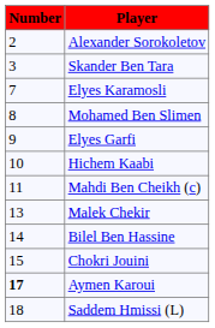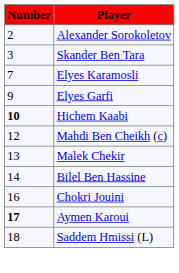 <table bgcolor="#f7f8ff" cellpadding="3" cellspacing="0" border="1" style="font-size: 95%; border: gray solid 1px; border-collapse: collapse;">
 <tr bgcolor="#ff0000">
 <td align=center><strong>Number</strong></td>
 <td align=center><strong>Player</strong></td>
 </tr>
 <tr align="left">
 <td>2</td>
 <td> <a href='#'>Alexander Sorokoletov</a></td>
 </tr>
 <tr align="left">
 <td>3</td>
 <td> <a href='#'>Skander Ben Tara</a></td>
 </tr>
 <tr align="left">
 <td>7</td>
 <td> <a href='#'>Elyes Karamosli</a></td>
 </tr>
 <tr align="left">
-<td>8</td>
-<td> <a href='#'>Mohamed Ben Slimen</a></td>
-</tr>
-<tr align="left">
 <td>9</td>
 <td> <a href='#'>Elyes Garfi</a></td>
 </tr>
 <tr align="left">
-<td>10</td>
+<td><strong>10</strong></td>
 <td> <a href='#'>Hichem Kaabi</a></td>
 </tr>
 <tr align="left">
-<td>11</td>
+<td>12</td>
 <td> <a href='#'>Mahdi Ben Cheikh</a> (<a href='#'>c</a>)</td>
 </tr>
 <tr align="left">
 <td>13</td>
 <td> <a href='#'>Malek Chekir</a></td>
 </tr>
 <tr align="left">
 <td>14</td>
 <td> <a href='#'>Bilel Ben Hassine</a></td>
 </tr>
 <tr align="left">
-<td>15</td>
+<td>16</td>
 <td> <a href='#'>Chokri Jouini</a></td>
 </tr>
 <tr align="left">
 <td><strong>17</strong></td>
 <td> <a href='#'>Aymen Karoui</a></td>
 </tr>
 <tr align="left">
 <td>18</td>
 <td> <a href='#'>Saddem Hmissi</a> (L)</td>
 </tr>
 </table>
